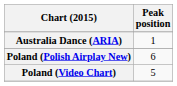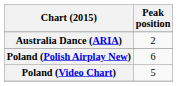 <table class="wikitable plainrowheaders sortable">
 <tr>
 <th scope="col">Chart (2015)</th>
 <th scope="col">Peak<br>position</th>
 </tr>
 <tr>
 </tr>
 <tr>
 <th scope="row">Australia Dance (<a href='#'>ARIA</a>)</th>
-<td style="text-align:center;">1</td>
+<td style="text-align:center;">2</td>
 </tr>
 <tr>
 </tr>
 <tr>
 </tr>
 <tr>
 </tr>
 <tr>
 </tr>
 <tr>
 </tr>
 <tr>
 </tr>
 <tr>
 </tr>
 <tr>
 </tr>
 <tr>
 </tr>
 <tr>
 </tr>
 <tr>
 </tr>
 <tr>
 </tr>
 <tr>
 </tr>
 <tr>
 </tr>
 <tr>
 </tr>
 <tr>
 </tr>
 <tr>
 <th scope="row">Poland (<a href='#'>Polish Airplay New</a>)</th>
 <td align=center>6</td>
 </tr>
 <tr>
 <th scope="row">Poland (<a href='#'>Video Chart</a>)</th>
 <td align=center>5</td>
 </tr>
 <tr>
 </tr>
 <tr>
 </tr>
 <tr>
 </tr>
 <tr>
 </tr>
 <tr>
 </tr>
 <tr>
 </tr>
 <tr>
 </tr>
 <tr>
 </tr>
 <tr>
 </tr>
 </table>
